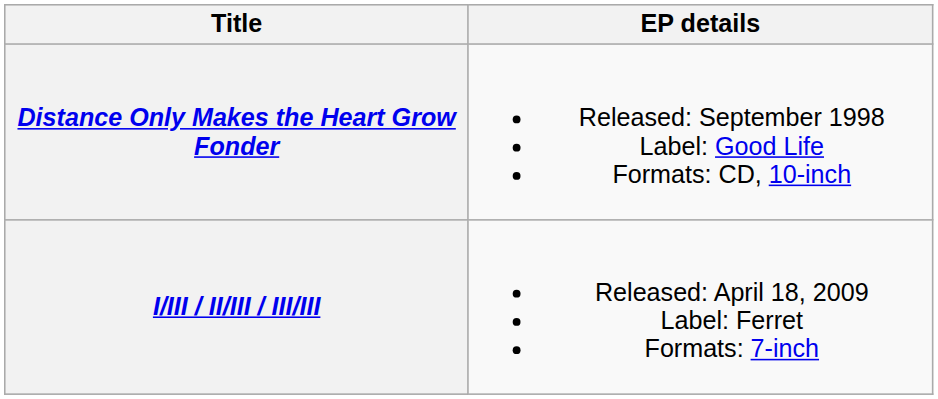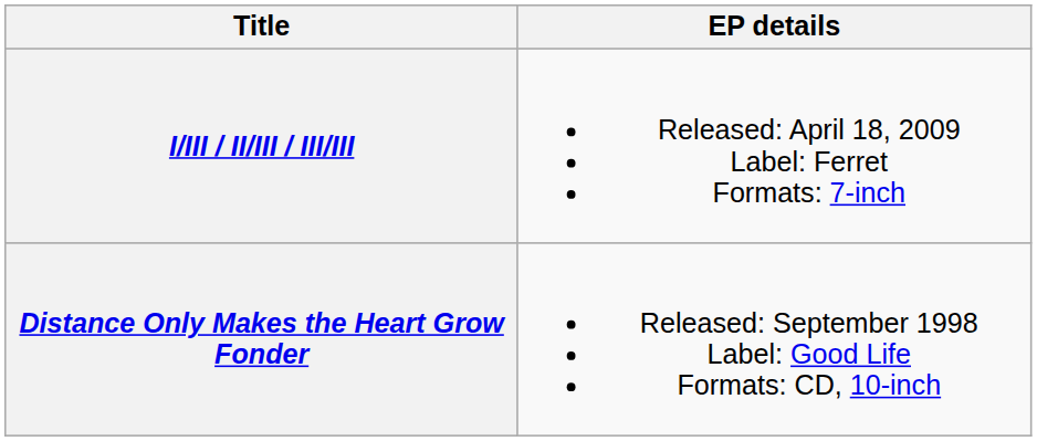 <table class="wikitable plainrowheaders" style="text-align:center;">
 <tr>
 <th scope="col" style="width:18em;">Title</th>
 <th scope="col" style="width:18em;">EP details</th>
 </tr>
 <tr>
+<th scope="row"><em><a href='#'>I/III / II/III / III/III</a></em></th>
+<td><br><ul><li>Released: April 18, 2009</li><li>Label: Ferret</li><li>Formats: <a href='#'>7-inch</a></li></ul></td>
+</tr>
+<tr>
 <th scope="row"><em><a href='#'>Distance Only Makes the Heart Grow Fonder</a></em></th>
 <td><br><ul><li>Released: September 1998</li><li>Label: <a href='#'>Good Life</a></li><li>Formats: CD, <a href='#'>10-inch</a></li></ul></td>
 </tr>
-<tr>
-<th scope="row"><em><a href='#'>I/III / II/III / III/III</a></em></th>
-<td><br><ul><li>Released: April 18, 2009</li><li>Label: Ferret</li><li>Formats: <a href='#'>7-inch</a></li></ul></td>
-</tr>
 </table>
